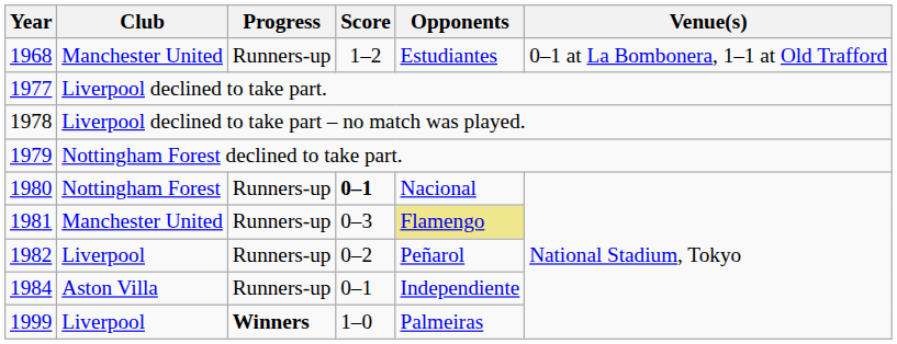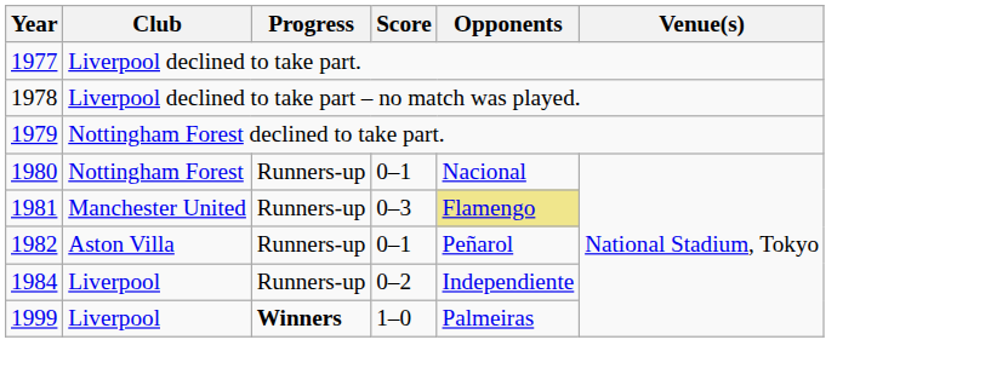 <table class="wikitable">
 <tr>
 <th>Year</th>
 <th>Club</th>
 <th>Progress</th>
 <th>Score</th>
 <th>Opponents</th>
 <th>Venue(s)</th>
-</tr>
-<tr>
-<td align=center><a href='#'>1968</a></td>
-<td><a href='#'>Manchester United</a></td>
-<td>Runners-up</td>
-<td align=center>1–2</td>
-<td> <a href='#'>Estudiantes</a></td>
-<td>0–1 at <a href='#'>La Bombonera</a>, 1–1 at <a href='#'>Old Trafford</a></td>
 </tr>
 <tr>
 <td align=center><a href='#'>1977</a></td>
 <td colspan=5><a href='#'>Liverpool</a> declined to take part.</td>
 </tr>
 <tr>
 <td align=center>1978</td>
 <td colspan=5><a href='#'>Liverpool</a> declined to take part – no match was played.</td>
 </tr>
 <tr>
 <td align=center><a href='#'>1979</a></td>
 <td colspan=5><a href='#'>Nottingham Forest</a> declined to take part.</td>
 </tr>
 <tr>
 <td align=center><a href='#'>1980</a></td>
 <td><a href='#'>Nottingham Forest</a></td>
 <td>Runners-up</td>
-<td><strong>0–1</strong></td>
+<td>0–1</td>
 <td> <a href='#'>Nacional</a></td>
 <td rowspan=5><a href='#'>National Stadium</a>, Tokyo</td>
 </tr>
 <tr>
 <td align=center><a href='#'>1981</a></td>
 <td><a href='#'>Manchester United</a></td>
 <td>Runners-up</td>
 <td>0–3</td>
 <td style="background: khaki;"> <a href='#'>Flamengo</a></td>
 </tr>
 <tr>
 <td align=center><a href='#'>1982</a></td>
-<td><a href='#'>Liverpool</a></td>
+<td><a href='#'>Aston Villa</a></td>
 <td>Runners-up</td>
-<td>0–2</td>
+<td>0–1</td>
 <td> <a href='#'>Peñarol</a></td>
 </tr>
 <tr>
 <td align=center><a href='#'>1984</a></td>
-<td><a href='#'>Aston Villa</a></td>
+<td><a href='#'>Liverpool</a></td>
 <td>Runners-up</td>
-<td>0–1</td>
+<td>0–2</td>
 <td> <a href='#'>Independiente</a></td>
 </tr>
 <tr>
 <td align=center><a href='#'>1999</a></td>
 <td><a href='#'>Liverpool</a></td>
 <td><strong>Winners</strong></td>
 <td>1–0</td>
 <td> <a href='#'>Palmeiras</a></td>
 </tr>
 </table>
